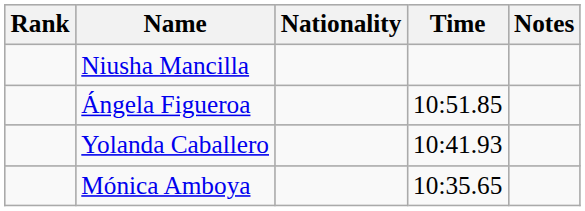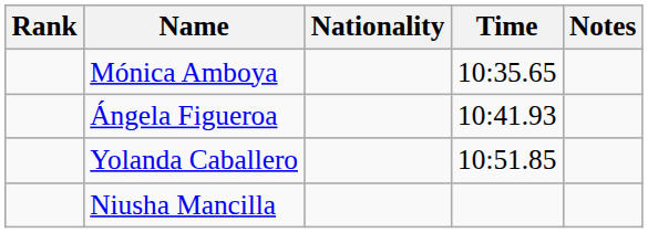 <table class="wikitable sortable" style="text-align:center">
 <tr>
 <th>Rank</th>
 <th>Name</th>
 <th>Nationality</th>
 <th>Time</th>
 <th>Notes</th>
 </tr>
 <tr>
 <td></td>
-<td align=left><a href='#'>Niusha Mancilla</a></td>
+<td align=left><a href='#'>Mónica Amboya</a></td>
 <td align=left></td>
-<td></td>
+<td>10:35.65</td>
 <td></td>
 </tr>
 <tr>
 <td></td>
 <td align=left><a href='#'>Ángela Figueroa</a></td>
 <td align=left></td>
-<td>10:51.85</td>
+<td>10:41.93</td>
 <td></td>
 </tr>
 <tr>
 <td></td>
 <td align=left><a href='#'>Yolanda Caballero</a></td>
 <td align=left></td>
-<td>10:41.93</td>
+<td>10:51.85</td>
 <td></td>
 </tr>
 <tr>
 <td></td>
-<td align=left><a href='#'>Mónica Amboya</a></td>
+<td align=left><a href='#'>Niusha Mancilla</a></td>
 <td align=left></td>
-<td>10:35.65</td>
+<td></td>
 <td></td>
 </tr>
 </table>
